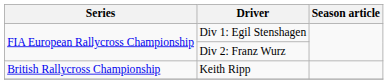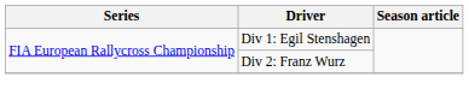 <table class="wikitable" style="font-size: 87%;">
 <tr>
 <th>Series</th>
 <th>Driver</th>
 <th>Season article</th>
 </tr>
 <tr>
 <td rowspan=2><a href='#'>FIA European Rallycross Championship</a></td>
 <td>Div 1:  Egil Stenshagen</td>
 <td rowspan=2></td>
 </tr>
 <tr>
 <td>Div 2:  Franz Wurz</td>
 </tr>
 <tr>
-<td><a href='#'>British Rallycross Championship</a></td>
-<td> Keith Ripp</td>
-<td></td>
-</tr>
-<tr>
 </tr>
 </table>
